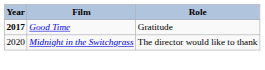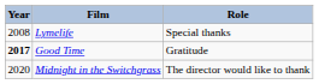 <table class="wikitable" style="font-size:95%;">
 <tr>
 <th style="background:#B0C4DE;">Year</th>
 <th style="background:#B0C4DE;">Film</th>
 <th style="background:#B0C4DE;">Role</th>
+</tr>
+<tr>
+<td>2008</td>
+<td><em><a href='#'>Lymelife</a></em></td>
+<td>Special thanks</td>
 </tr>
 <tr>
 <td><strong>2017</strong></td>
 <td><em><a href='#'>Good Time</a></em></td>
 <td>Gratitude</td>
 </tr>
 <tr>
 <td>2020</td>
 <td><em><a href='#'>Midnight in the Switchgrass</a></em></td>
 <td>The director would like to thank</td>
 </tr>
 </table>
